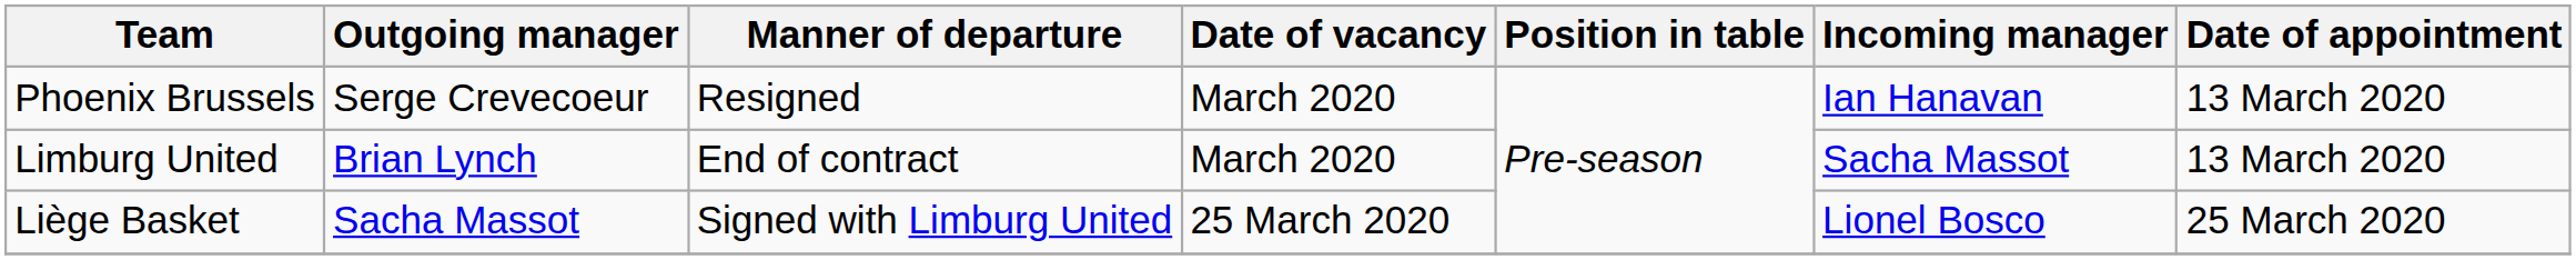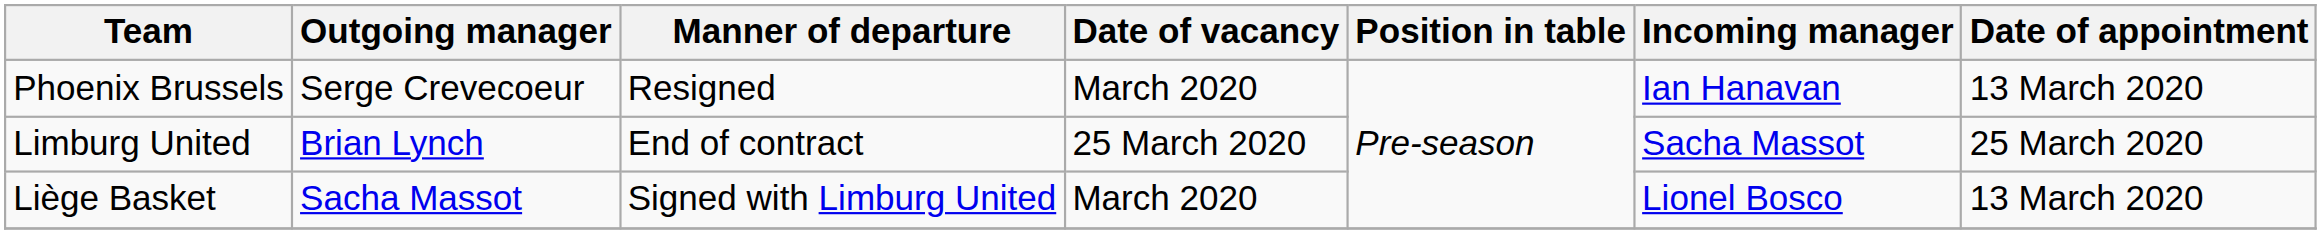 <table class="wikitable sortable">
 <tr>
 <th>Team</th>
 <th>Outgoing manager</th>
 <th>Manner of departure</th>
 <th>Date of vacancy</th>
 <th>Position in table</th>
 <th>Incoming manager</th>
 <th>Date of appointment</th>
 </tr>
 <tr>
 <td>Phoenix Brussels</td>
 <td> Serge Crevecoeur</td>
 <td>Resigned</td>
 <td>March 2020</td>
 <td rowspan=3><em>Pre-season</em></td>
 <td> <a href='#'>Ian Hanavan</a></td>
 <td>13 March 2020</td>
 </tr>
 <tr>
 <td>Limburg United</td>
 <td> <a href='#'>Brian Lynch</a></td>
 <td>End of contract</td>
-<td>March 2020</td>
+<td>25 March 2020</td>
 <td> <a href='#'>Sacha Massot</a></td>
-<td>13 March 2020</td>
+<td>25 March 2020</td>
 </tr>
 <tr>
 <td>Liège Basket</td>
 <td> <a href='#'>Sacha Massot</a></td>
 <td>Signed with <a href='#'>Limburg United</a></td>
-<td>25 March 2020</td>
+<td>March 2020</td>
 <td> <a href='#'>Lionel Bosco</a></td>
-<td>25 March 2020</td>
+<td>13 March 2020</td>
 </tr>
 <tr>
 </tr>
 </table>
